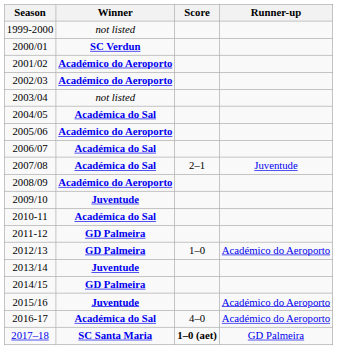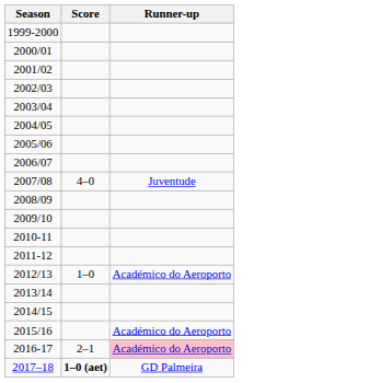 <table class="wikitable" style="text-align: center; font-size:100%">
 <tr>
 <th>Season</th>
-<th>Winner</th>
 <th>Score</th>
 <th>Runner-up</th>
 </tr>
 <tr>
 <td>1999-2000</td>
-<td><em>not listed</em></td>
 <td></td>
 <td></td>
 </tr>
 <tr>
 <td>2000/01</td>
-<td><strong><a href='#'>SC Verdun</a></strong></td>
 <td></td>
 <td></td>
 </tr>
 <tr>
 <td>2001/02</td>
-<td><strong><a href='#'>Académico do Aeroporto</a></strong></td>
 <td></td>
 <td></td>
 </tr>
 <tr>
 <td>2002/03</td>
-<td><strong><a href='#'>Académico do Aeroporto</a></strong></td>
 <td></td>
 <td></td>
 </tr>
 <tr>
 <td>2003/04</td>
-<td><em>not listed</em></td>
 <td></td>
 <td></td>
 </tr>
 <tr>
 <td>2004/05</td>
-<td><strong><a href='#'>Académica do Sal</a></strong></td>
 <td></td>
 <td></td>
 </tr>
 <tr>
 <td>2005/06</td>
-<td><strong><a href='#'>Académico do Aeroporto</a></strong></td>
 <td></td>
 <td></td>
 </tr>
 <tr>
 <td>2006/07</td>
-<td><strong><a href='#'>Académica do Sal</a></strong></td>
 <td></td>
 <td></td>
 </tr>
 <tr>
 <td>2007/08</td>
-<td><strong><a href='#'>Académica do Sal</a></strong></td>
-<td>2–1</td>
+<td>4–0</td>
 <td><a href='#'>Juventude</a></td>
 </tr>
 <tr>
 <td>2008/09</td>
-<td><strong><a href='#'>Académico do Aeroporto</a></strong></td>
 <td></td>
 <td></td>
 </tr>
 <tr>
 <td>2009/10</td>
-<td><strong><a href='#'>Juventude</a></strong></td>
 <td></td>
 <td></td>
 </tr>
 <tr>
 <td>2010-11</td>
-<td><strong><a href='#'>Académica do Sal</a></strong></td>
 <td></td>
 <td></td>
 </tr>
 <tr>
 <td>2011-12</td>
-<td><strong><a href='#'>GD Palmeira</a></strong></td>
 <td></td>
 <td></td>
 </tr>
 <tr>
 <td>2012/13</td>
-<td><strong><a href='#'>GD Palmeira</a></strong></td>
 <td>1–0</td>
 <td><a href='#'>Académico do Aeroporto</a></td>
 </tr>
 <tr>
 <td>2013/14</td>
-<td><strong><a href='#'>Juventude</a></strong></td>
 <td></td>
 <td></td>
 </tr>
 <tr>
 <td>2014/15</td>
-<td><strong><a href='#'>GD Palmeira</a></strong></td>
 <td></td>
 <td></td>
 </tr>
 <tr>
 <td>2015/16</td>
-<td><strong><a href='#'>Juventude</a></strong></td>
 <td></td>
 <td><a href='#'>Académico do Aeroporto</a></td>
 </tr>
 <tr>
 <td>2016-17</td>
-<td><strong><a href='#'>Académica do Sal</a></strong></td>
-<td>4–0</td>
-<td><a href='#'>Académico do Aeroporto</a></td>
+<td>2–1</td>
+<td style="background: pink;"><a href='#'>Académico do Aeroporto</a></td>
 </tr>
 <tr>
 <td><a href='#'>2017–18</a></td>
-<td><strong><a href='#'>SC Santa Maria</a></strong></td>
 <td><strong>1–0 (aet)</strong></td>
 <td><a href='#'>GD Palmeira</a></td>
 </tr>
 </table>
